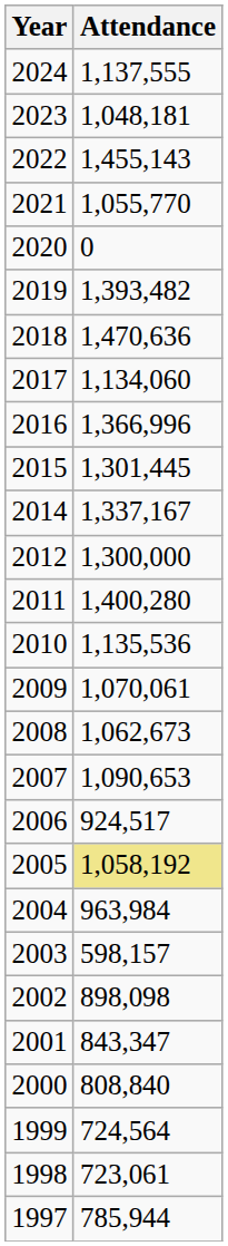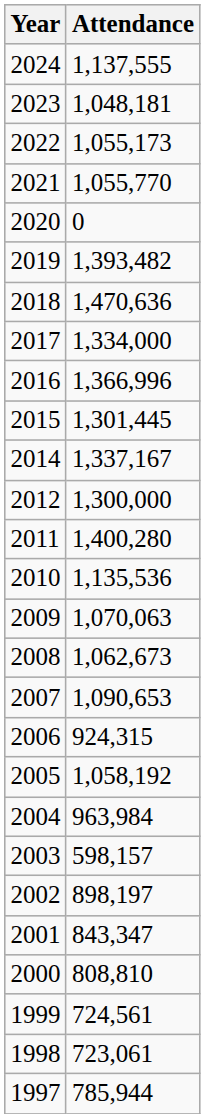 <table class="wikitable">
 <tr>
 <th>Year</th>
 <th>Attendance</th>
 </tr>
 <tr>
 <td>2024</td>
 <td>1,137,555</td>
 </tr>
 <tr>
 <td>2023</td>
 <td>1,048,181</td>
 </tr>
 <tr>
 <td>2022</td>
-<td>1,455,143</td>
+<td>1,055,173</td>
 </tr>
 <tr>
 <td>2021</td>
 <td>1,055,770</td>
 </tr>
 <tr>
 <td>2020</td>
 <td>0</td>
 </tr>
 <tr>
 <td>2019</td>
 <td>1,393,482</td>
 </tr>
 <tr>
 <td>2018</td>
 <td>1,470,636</td>
 </tr>
 <tr>
 <td>2017</td>
-<td>1,134,060</td>
+<td>1,334,000</td>
 </tr>
 <tr>
 <td>2016</td>
 <td>1,366,996</td>
 </tr>
 <tr>
 <td>2015</td>
 <td>1,301,445</td>
 </tr>
 <tr>
 <td>2014</td>
 <td>1,337,167</td>
 </tr>
 <tr>
 <td>2012</td>
 <td>1,300,000</td>
 </tr>
 <tr>
 <td>2011</td>
 <td>1,400,280</td>
 </tr>
 <tr>
 <td>2010</td>
 <td>1,135,536</td>
 </tr>
 <tr>
 <td>2009</td>
-<td>1,070,061</td>
+<td>1,070,063</td>
 </tr>
 <tr>
 <td>2008</td>
 <td>1,062,673</td>
 </tr>
 <tr>
 <td>2007</td>
 <td>1,090,653</td>
 </tr>
 <tr>
 <td>2006</td>
-<td>924,517</td>
+<td>924,315</td>
 </tr>
 <tr>
 <td>2005</td>
-<td style="background: khaki;">1,058,192</td>
+<td>1,058,192</td>
 </tr>
 <tr>
 <td>2004</td>
 <td>963,984</td>
 </tr>
 <tr>
 <td>2003</td>
 <td>598,157</td>
 </tr>
 <tr>
 <td>2002</td>
-<td>898,098</td>
+<td>898,197</td>
 </tr>
 <tr>
 <td>2001</td>
 <td>843,347</td>
 </tr>
 <tr>
 <td>2000</td>
-<td>808,840</td>
+<td>808,810</td>
 </tr>
 <tr>
 <td>1999</td>
-<td>724,564</td>
+<td>724,561</td>
 </tr>
 <tr>
 <td>1998</td>
 <td>723,061</td>
 </tr>
 <tr>
 <td>1997</td>
 <td>785,944</td>
 </tr>
 </table>
